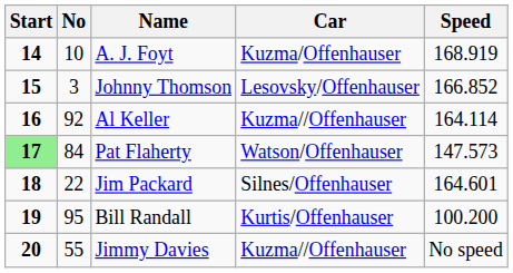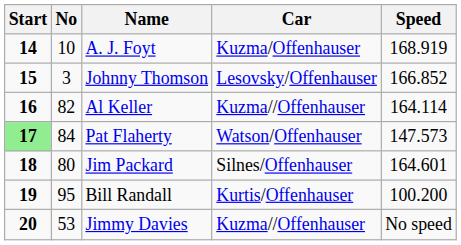 <table class="wikitable" style="font-size:95%;">
 <tr>
 <th>Start</th>
 <th>No</th>
 <th>Name</th>
 <th>Car</th>
 <th>Speed</th>
 </tr>
 <tr>
 <td align=center><strong>14</strong></td>
 <td align=center>10</td>
 <td><a href='#'>A. J. Foyt</a></td>
 <td><a href='#'>Kuzma</a>/<a href='#'>Offenhauser</a></td>
 <td align=center>168.919</td>
 </tr>
 <tr>
 <td align=center><strong>15</strong></td>
 <td align=center>3</td>
 <td><a href='#'>Johnny Thomson</a></td>
 <td><a href='#'>Lesovsky</a>/<a href='#'>Offenhauser</a></td>
 <td align=center>166.852</td>
 </tr>
 <tr>
 <td align=center><strong>16</strong></td>
-<td align=center>92</td>
+<td align=center>82</td>
 <td><a href='#'>Al Keller</a></td>
 <td><a href='#'>Kuzma</a>//<a href='#'>Offenhauser</a></td>
 <td align=center>164.114</td>
 </tr>
 <tr>
 <td align=center style="background: lightgreen;"><strong>17</strong></td>
 <td align=center>84</td>
 <td><a href='#'>Pat Flaherty</a></td>
 <td><a href='#'>Watson</a>/<a href='#'>Offenhauser</a></td>
 <td align=center>147.573</td>
 </tr>
 <tr>
 <td align=center><strong>18</strong></td>
-<td align=center>22</td>
+<td align=center>80</td>
 <td><a href='#'>Jim Packard</a></td>
 <td>Silnes/<a href='#'>Offenhauser</a></td>
 <td align=center>164.601</td>
 </tr>
 <tr>
 <td align=center><strong>19</strong></td>
 <td align=center>95</td>
 <td>Bill Randall</td>
 <td><a href='#'>Kurtis</a>/<a href='#'>Offenhauser</a></td>
 <td align=center>100.200</td>
 </tr>
 <tr>
 <td align=center><strong>20</strong></td>
-<td align=center>55</td>
+<td align=center>53</td>
 <td><a href='#'>Jimmy Davies</a></td>
 <td><a href='#'>Kuzma</a>//<a href='#'>Offenhauser</a></td>
 <td align=center>No speed</td>
 </tr>
 </table>
